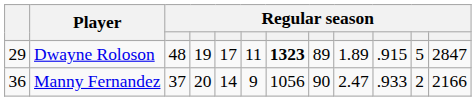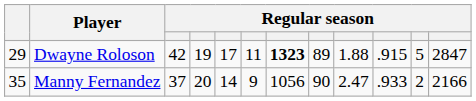 <table class="wikitable plainrowheaders" style="text-align:center;">
 <tr>
 <th scope="col" rowspan="2"></th>
 <th scope="col" rowspan="2">Player</th>
 <th scope=colgroup colspan=10>Regular season</th>
 </tr>
 <tr>
 <th scope="col"></th>
 <th scope="col"></th>
 <th scope="col"></th>
 <th scope="col"></th>
 <th scope="col"></th>
 <th scope="col"></th>
 <th scope="col"></th>
 <th scope="col"></th>
 <th scope="col"></th>
 <th scope="col"></th>
 </tr>
 <tr>
 <td scope="row">29</td>
 <td align="left"><a href='#'>Dwayne Roloson</a></td>
-<td>48</td>
+<td>42</td>
 <td>19</td>
 <td>17</td>
 <td>11</td>
 <td><strong>1323</strong></td>
 <td>89</td>
-<td>1.89</td>
+<td>1.88</td>
 <td>.915</td>
 <td>5</td>
 <td>2847</td>
 </tr>
 <tr>
-<td scope="row">36</td>
+<td scope="row">35</td>
 <td align="left"><a href='#'>Manny Fernandez</a></td>
 <td>37</td>
 <td>20</td>
 <td>14</td>
 <td>9</td>
 <td>1056</td>
 <td>90</td>
 <td>2.47</td>
 <td>.933</td>
 <td>2</td>
 <td>2166</td>
 </tr>
 </table>
